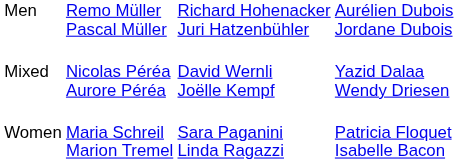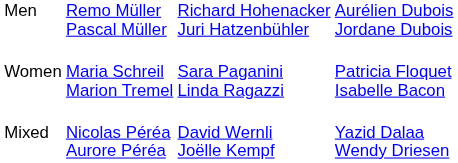 <table>
 <tr>
 <td>Men<br></td>
 <td><br><a href='#'>Remo Müller</a><br><a href='#'>Pascal Müller</a></td>
 <td><br><a href='#'>Richard Hohenacker</a><br><a href='#'>Juri Hatzenbühler</a></td>
 <td><br><a href='#'>Aurélien Dubois</a><br><a href='#'>Jordane Dubois</a></td>
 </tr>
 <tr>
+<td>Women<br></td>
+<td><br><a href='#'>Maria Schreil</a><br><a href='#'>Marion Tremel</a></td>
+<td><br><a href='#'>Sara Paganini</a><br><a href='#'>Linda Ragazzi</a></td>
+<td><br><a href='#'>Patricia Floquet</a><br><a href='#'>Isabelle Bacon</a></td>
+</tr>
+<tr>
 <td>Mixed<br></td>
 <td><br><a href='#'>Nicolas Péréa</a><br><a href='#'>Aurore Péréa</a></td>
 <td><br><a href='#'>David Wernli</a><br><a href='#'>Joëlle Kempf</a></td>
 <td><br><a href='#'>Yazid Dalaa</a><br><a href='#'>Wendy Driesen</a></td>
 </tr>
-<tr>
-<td>Women<br></td>
-<td><br><a href='#'>Maria Schreil</a><br><a href='#'>Marion Tremel</a></td>
-<td><br><a href='#'>Sara Paganini</a><br><a href='#'>Linda Ragazzi</a></td>
-<td><br><a href='#'>Patricia Floquet</a><br><a href='#'>Isabelle Bacon</a></td>
-</tr>
 </table>
